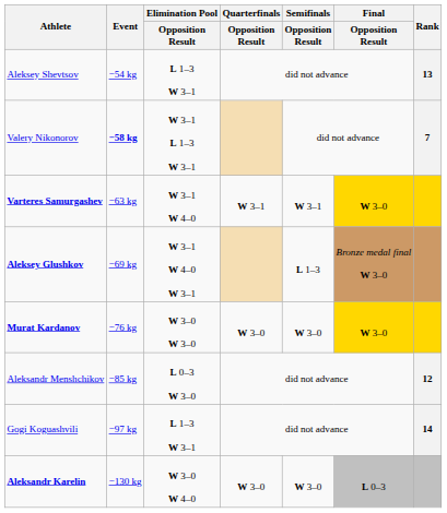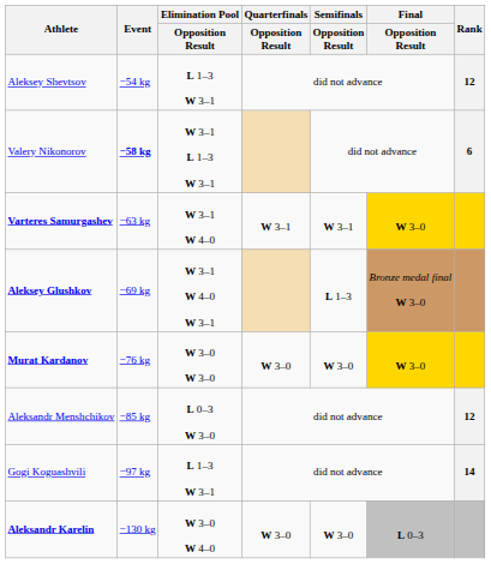 <table class="wikitable" style="font-size:90%">
 <tr>
 <th rowspan="2">Athlete</th>
 <th rowspan="2">Event</th>
 <th>Elimination Pool</th>
 <th>Quarterfinals</th>
 <th>Semifinals</th>
 <th>Final</th>
 <th rowspan="2">Rank</th>
 </tr>
 <tr>
 <th>Opposition<br>Result</th>
 <th>Opposition<br>Result</th>
 <th>Opposition<br>Result</th>
 <th>Opposition<br>Result</th>
 </tr>
 <tr>
 <td><a href='#'>Aleksey Shevtsov</a></td>
 <td><a href='#'>−54 kg</a></td>
 <td align=center><br><strong>L</strong> 1–3<br><br><strong>W</strong> 3–1</td>
 <td align=center colspan="3">did not advance</td>
-<th>13</th>
+<th>12</th>
 </tr>
 <tr>
 <td><a href='#'>Valery Nikonorov</a></td>
 <td><strong><a href='#'>−58 kg</a></strong></td>
 <td align=center><br><strong>W</strong> 3–1<br><br><strong>L</strong> 1–3<br><br><strong>W</strong> 3–1</td>
 <td colspan=1 bgcolor="wheat"></td>
 <td align=center colspan="2">did not advance</td>
-<th>7</th>
+<th>6</th>
 </tr>
 <tr>
 <td><strong><a href='#'>Varteres Samurgashev</a></strong></td>
 <td><a href='#'>−63 kg</a></td>
 <td align=center><br><strong>W</strong> 3–1<br><br><strong>W</strong> 4–0</td>
 <td align=center><br><strong>W</strong> 3–1</td>
 <td align=center><br><strong>W</strong> 3–1</td>
 <td align=center bgcolor=gold><br><strong>W</strong> 3–0</td>
 <td align=center bgcolor=gold></td>
 </tr>
 <tr>
 <td><strong><a href='#'>Aleksey Glushkov</a></strong></td>
 <td><a href='#'>−69 kg</a></td>
 <td align=center><br><strong>W</strong> 3–1<br><br><strong>W</strong> 4–0<br><br><strong>W</strong> 3–1</td>
 <td colspan=1 bgcolor="wheat"></td>
 <td align=center><br><strong>L</strong> 1–3</td>
 <td align=center bgcolor=cc9966><em>Bronze medal final</em><br><br><strong>W</strong> 3–0</td>
 <td align=center bgcolor=cc9966></td>
 </tr>
 <tr>
 <td><strong><a href='#'>Murat Kardanov</a></strong></td>
 <td><a href='#'>−76 kg</a></td>
 <td align=center><br><strong>W</strong> 3–0<br><br><strong>W</strong> 3–0</td>
 <td align=center><br><strong>W</strong> 3–0</td>
 <td align=center><br><strong>W</strong> 3–0</td>
 <td align=center bgcolor=gold><br><strong>W</strong> 3–0</td>
 <td align=center bgcolor=gold></td>
 </tr>
 <tr>
 <td><a href='#'>Aleksandr Menshchikov</a></td>
 <td><a href='#'>−85 kg</a></td>
 <td align=center><br><strong>L</strong> 0–3<br><br><strong>W</strong> 3–0</td>
 <td align=center colspan="3">did not advance</td>
 <th>12</th>
 </tr>
 <tr>
 <td><a href='#'>Gogi Koguashvili</a></td>
 <td><a href='#'>−97 kg</a></td>
 <td align=center><br><strong>L</strong> 1–3<br><br><strong>W</strong> 3–1</td>
 <td align=center colspan="3">did not advance</td>
 <th>14</th>
 </tr>
 <tr>
 <td><strong><a href='#'>Aleksandr Karelin</a></strong></td>
 <td><a href='#'>−130 kg</a></td>
 <td align=center><br><strong>W</strong> 3–0<br><br><strong>W</strong> 4–0</td>
 <td align=center><br><strong>W</strong> 3–0</td>
 <td align=center><br><strong>W</strong> 3–0</td>
 <td align=center bgcolor=silver><br><strong>L</strong> 0–3</td>
 <td align=center bgcolor=silver></td>
 </tr>
 </table>
